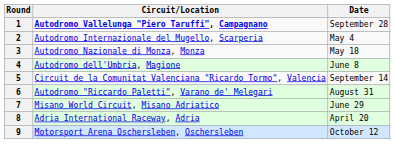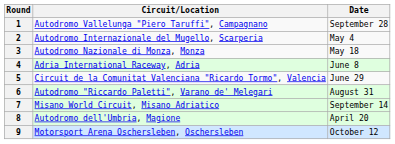 <table class="wikitable" style="font-size: 85%">
 <tr>
 <th>Round</th>
 <th>Circuit/Location</th>
 <th>Date</th>
 </tr>
 <tr>
 <th>1</th>
-<td><strong> <a href='#'>Autodromo Vallelunga "Piero Taruffi"</a>, <a href='#'>Campagnano</a></strong></td>
+<td> <a href='#'>Autodromo Vallelunga "Piero Taruffi"</a>, <a href='#'>Campagnano</a></td>
 <td>September 28</td>
 </tr>
 <tr>
 <th>2</th>
 <td> <a href='#'>Autodromo Internazionale del Mugello</a>, <a href='#'>Scarperia</a></td>
 <td>May 4</td>
 </tr>
 <tr>
 <th>3</th>
 <td> <a href='#'>Autodromo Nazionale di Monza</a>, <a href='#'>Monza</a></td>
 <td>May 18</td>
 </tr>
 <tr style="background:#DFFFDF;">
 <th>4</th>
-<td> <a href='#'>Autodromo dell'Umbria</a>, <a href='#'>Magione</a></td>
+<td> <a href='#'>Adria International Raceway</a>, <a href='#'>Adria</a></td>
 <td>June 8</td>
 </tr>
 <tr>
 <th>5</th>
 <td> <a href='#'>Circuit de la Comunitat Valenciana "Ricardo Tormo"</a>, <a href='#'>Valencia</a></td>
-<td>September 14</td>
+<td>June 29</td>
 </tr>
 <tr style="background:#DFFFDF;">
 <th>6</th>
 <td> <a href='#'>Autodromo "Riccardo Paletti"</a>, <a href='#'>Varano de' Melegari</a></td>
 <td>August 31</td>
 </tr>
 <tr style="background:#DFFFDF;">
 <th>7</th>
 <td> <a href='#'>Misano World Circuit</a>, <a href='#'>Misano Adriatico</a></td>
-<td>June 29</td>
+<td>September 14</td>
 </tr>
 <tr style="background:#DFFFDF;">
 <th>8</th>
-<td> <a href='#'>Adria International Raceway</a>, <a href='#'>Adria</a></td>
+<td> <a href='#'>Autodromo dell'Umbria</a>, <a href='#'>Magione</a></td>
 <td>April 20</td>
 </tr>
 <tr style="background:#D0E7FF;">
 <th>9</th>
 <td> <a href='#'>Motorsport Arena Oschersleben</a>, <a href='#'>Oschersleben</a></td>
 <td>October 12</td>
 </tr>
 </table>
